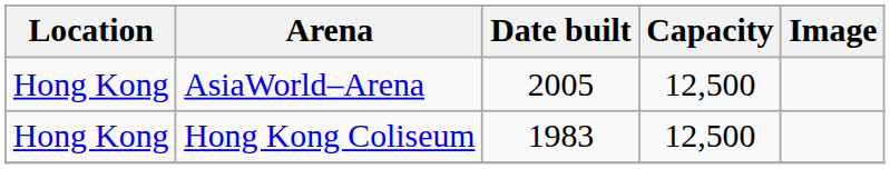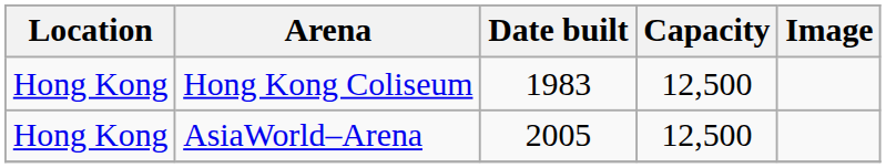 <table class="wikitable sortable">
 <tr>
 <th>Location</th>
 <th>Arena</th>
 <th>Date built</th>
 <th>Capacity</th>
 <th>Image</th>
 </tr>
 <tr>
 <td><a href='#'>Hong Kong</a></td>
+<td><a href='#'>Hong Kong Coliseum</a></td>
+<td align="center">1983</td>
+<td align="center">12,500</td>
+<td></td>
+</tr>
+<tr>
+<td><a href='#'>Hong Kong</a></td>
 <td><a href='#'>AsiaWorld–Arena</a></td>
 <td align="center">2005</td>
 <td align="center">12,500</td>
 <td></td>
 </tr>
 <tr>
-<td><a href='#'>Hong Kong</a></td>
-<td><a href='#'>Hong Kong Coliseum</a></td>
-<td align="center">1983</td>
-<td align="center">12,500</td>
-<td></td>
-</tr>
-<tr>
 </tr>
 </table>
